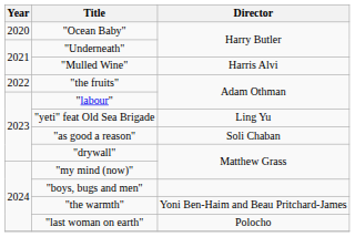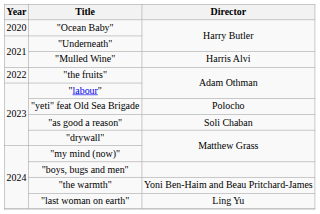 <table class="wikitable plainrowheaders" style=text-align:center;>
 <tr>
 <th scope="col">Year</th>
 <th scope="col">Title</th>
 <th scope="col">Director</th>
 </tr>
 <tr>
 <td>2020</td>
 <td>"Ocean Baby"</td>
 <td rowspan="2">Harry Butler</td>
 </tr>
 <tr>
 <td rowspan="2">2021</td>
 <td>"Underneath"</td>
 </tr>
 <tr>
 <td>"Mulled Wine"</td>
 <td>Harris Alvi</td>
 </tr>
 <tr>
 <td>2022</td>
 <td>"the fruits"</td>
 <td rowspan="2">Adam Othman</td>
 </tr>
 <tr>
 <td rowspan="4">2023</td>
 <td>"<a href='#'>labour</a>"</td>
 </tr>
 <tr>
 <td>"yeti" feat Old Sea Brigade</td>
-<td>Ling Yu</td>
+<td>Polocho</td>
 </tr>
 <tr>
 <td>"as good a reason"</td>
 <td>Soli Chaban</td>
 </tr>
 <tr>
 <td>"drywall"</td>
 <td rowspan="2">Matthew Grass</td>
 </tr>
 <tr>
 <td rowspan="4">2024</td>
 <td>"my mind (now)"</td>
 </tr>
 <tr>
 <td>"boys, bugs and men"</td>
 <td></td>
 </tr>
 <tr>
 <td>"the warmth"</td>
 <td>Yoni Ben-Haim and Beau Pritchard-James</td>
 </tr>
 <tr>
 <td>"last woman on earth"</td>
-<td>Polocho</td>
+<td>Ling Yu</td>
 </tr>
 <tr>
 </tr>
 </table>
